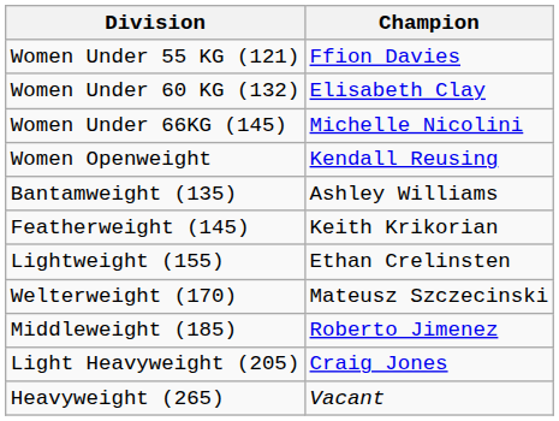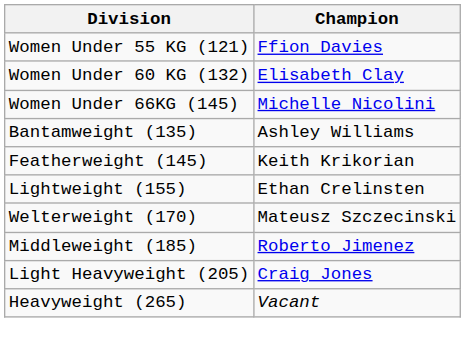 <table class="wikitable">
 <tr>
 <th>Division</th>
 <th>Champion</th>
 </tr>
 <tr>
 <td>Women Under 55 KG (121)</td>
 <td> <a href='#'>Ffion Davies</a></td>
 </tr>
 <tr>
 <td>Women Under 60 KG (132)</td>
 <td> <a href='#'>Elisabeth Clay</a></td>
 </tr>
 <tr>
 <td>Women Under 66KG (145)</td>
 <td> <a href='#'>Michelle Nicolini</a></td>
-</tr>
-<tr>
-<td>Women Openweight</td>
-<td> <a href='#'>Kendall Reusing</a></td>
 </tr>
 <tr>
 <td>Bantamweight (135)</td>
 <td> Ashley Williams</td>
 </tr>
 <tr>
 <td>Featherweight (145)</td>
 <td> Keith Krikorian</td>
 </tr>
 <tr>
 <td>Lightweight (155)</td>
 <td> Ethan Crelinsten</td>
 </tr>
 <tr>
 <td>Welterweight (170)</td>
 <td> Mateusz Szczecinski</td>
 </tr>
 <tr>
 <td>Middleweight (185)</td>
 <td> <a href='#'>Roberto Jimenez</a></td>
 </tr>
 <tr>
 <td>Light Heavyweight (205)</td>
 <td> <a href='#'>Craig Jones</a></td>
 </tr>
 <tr>
 <td>Heavyweight (265)</td>
 <td><em>Vacant</em></td>
 </tr>
 </table>
